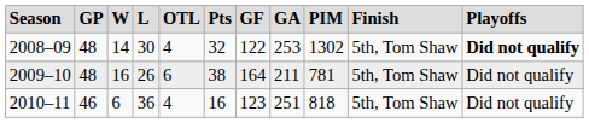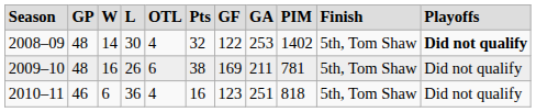 <table class="wikitable">
 <tr style="font-weight:bold; background-color:#dddddd;" |>
 <td>Season</td>
 <td>GP</td>
 <td>W</td>
 <td>L</td>
 <td>OTL</td>
 <td>Pts</td>
 <td>GF</td>
 <td>GA</td>
 <td>PIM</td>
 <td>Finish</td>
 <td>Playoffs</td>
 </tr>
 <tr>
 <td>2008–09</td>
 <td>48</td>
 <td>14</td>
 <td>30</td>
 <td>4</td>
 <td>32</td>
 <td>122</td>
 <td>253</td>
-<td>1302</td>
+<td>1402</td>
 <td>5th, Tom Shaw</td>
 <td><strong>Did not qualify</strong></td>
 </tr>
 <tr bgcolor="#eeeeee">
 <td>2009–10</td>
 <td>48</td>
 <td>16</td>
 <td>26</td>
 <td>6</td>
 <td>38</td>
-<td>164</td>
+<td>169</td>
 <td>211</td>
 <td>781</td>
 <td>5th, Tom Shaw</td>
 <td>Did not qualify</td>
 </tr>
 <tr>
 <td>2010–11</td>
 <td>46</td>
 <td>6</td>
 <td>36</td>
 <td>4</td>
 <td>16</td>
 <td>123</td>
 <td>251</td>
 <td>818</td>
 <td>5th, Tom Shaw</td>
 <td>Did not qualify</td>
 </tr>
 </table>
